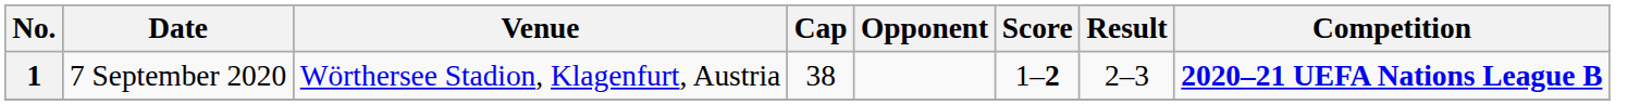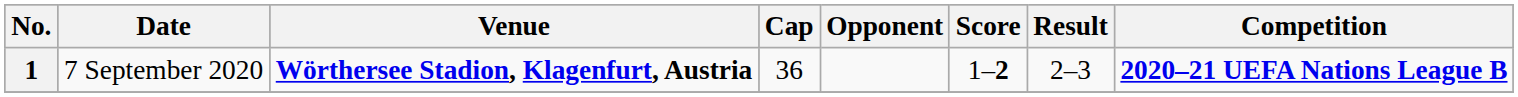 <table class="wikitable sortable plainrowheaders">
 <tr>
 <th scope=col>No.</th>
 <th scope=col data-sort-type=date>Date</th>
 <th scope=col>Venue</th>
 <th scope=col>Cap</th>
 <th scope=col>Opponent</th>
 <th scope=col>Score</th>
 <th scope=col>Result</th>
 <th scope=col>Competition</th>
 </tr>
 <tr>
 <th align="center">1</th>
 <td>7 September 2020</td>
-<td><a href='#'>Wörthersee Stadion</a>, <a href='#'>Klagenfurt</a>, Austria</td>
-<td align=center>38</td>
+<td><strong><a href='#'>Wörthersee Stadion</a>, <a href='#'>Klagenfurt</a>, Austria</strong></td>
+<td align=center>36</td>
 <td></td>
 <td align=center>1–<strong>2</strong></td>
 <td align=center>2–3</td>
 <td><strong><a href='#'>2020–21 UEFA Nations League B</a></strong></td>
 </tr>
 <tr>
 </tr>
 </table>
